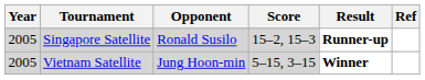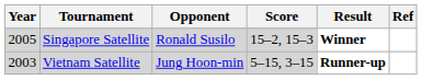 <table class="sortable wikitable" style="font-size: 90%">
 <tr>
 <th>Year</th>
 <th>Tournament</th>
 <th>Opponent</th>
 <th>Score</th>
 <th>Result</th>
 <th>Ref</th>
 </tr>
 <tr style="background:#D5D5D5">
 <td align="center">2005</td>
 <td align="left"><a href='#'>Singapore Satellite</a></td>
 <td align="left"> <a href='#'>Ronald Susilo</a></td>
 <td align="left">15–2, 15–3</td>
+<td style="text-align:left; background:white"> <strong>Winner</strong></td>
+<td style="text-align: center; background:white"></td>
+</tr>
+<tr style="background:#D5D5D5">
+<td align="center">2003</td>
+<td align="left"><a href='#'>Vietnam Satellite</a></td>
+<td align="left"> <a href='#'>Jung Hoon-min</a></td>
+<td align="left">5–15, 3–15</td>
 <td style="text-align: left; background:white"> <strong>Runner-up</strong></td>
 <td style="text-align: center; background:white"></td>
 </tr>
-<tr style="background:#D5D5D5">
-<td align="center">2005</td>
-<td align="left"><a href='#'>Vietnam Satellite</a></td>
-<td align="left"> <a href='#'>Jung Hoon-min</a></td>
-<td align="left">5–15, 3–15</td>
-<td style="text-align:left; background:white"> <strong>Winner</strong></td>
-<td style="text-align: center; background:white"></td>
-</tr>
 </table>
